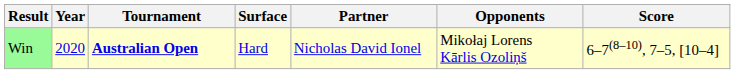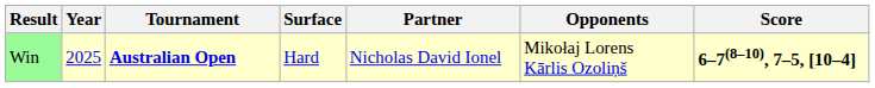 <table class="wikitable">
 <tr>
 <th>Result</th>
 <th>Year</th>
 <th width=150>Tournament</th>
 <th>Surface</th>
 <th width=150>Partner</th>
 <th width=150>Opponents</th>
 <th width=150>Score</th>
 </tr>
 <tr style="background:#ffc;">
 <td bgcolor=98fb98>Win</td>
-<td><a href='#'>2020</a></td>
+<td><a href='#'>2025</a></td>
 <td><strong><a href='#'>Australian Open</a></strong></td>
 <td><a href='#'>Hard</a></td>
 <td> <a href='#'>Nicholas David Ionel</a></td>
 <td> Mikołaj Lorens<br> <a href='#'>Kārlis Ozoliņš</a></td>
-<td>6–7<sup>(8–10)</sup>, 7–5, [10–4]</td>
+<td><strong>6–7<sup>(8–10)</sup>, 7–5, [10–4]</strong></td>
 </tr>
 </table>
